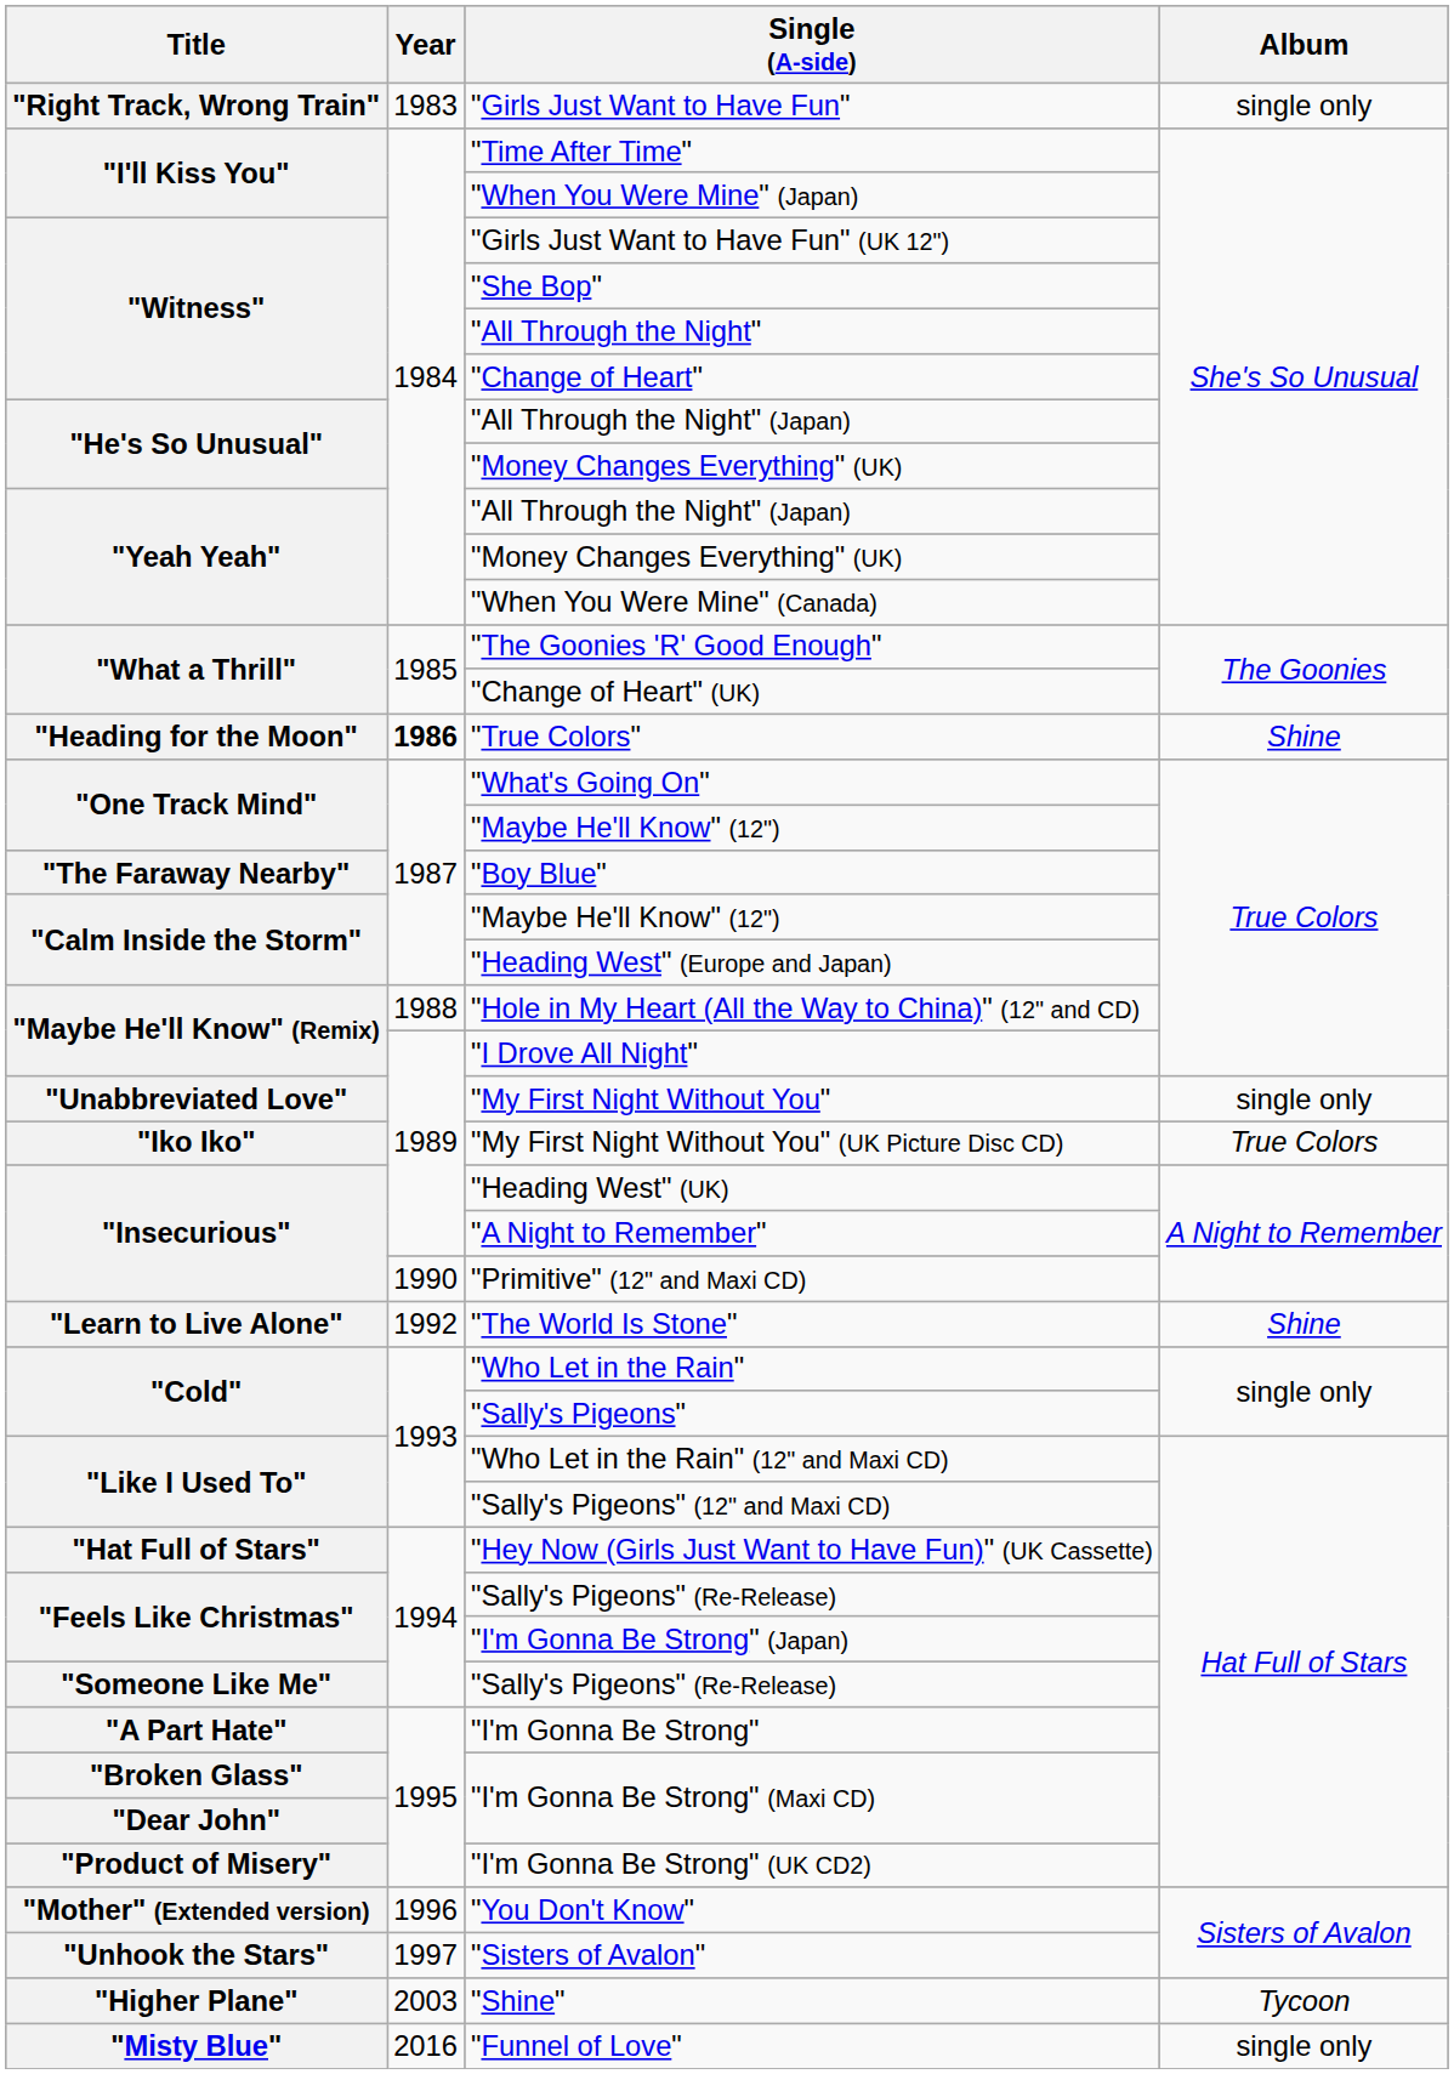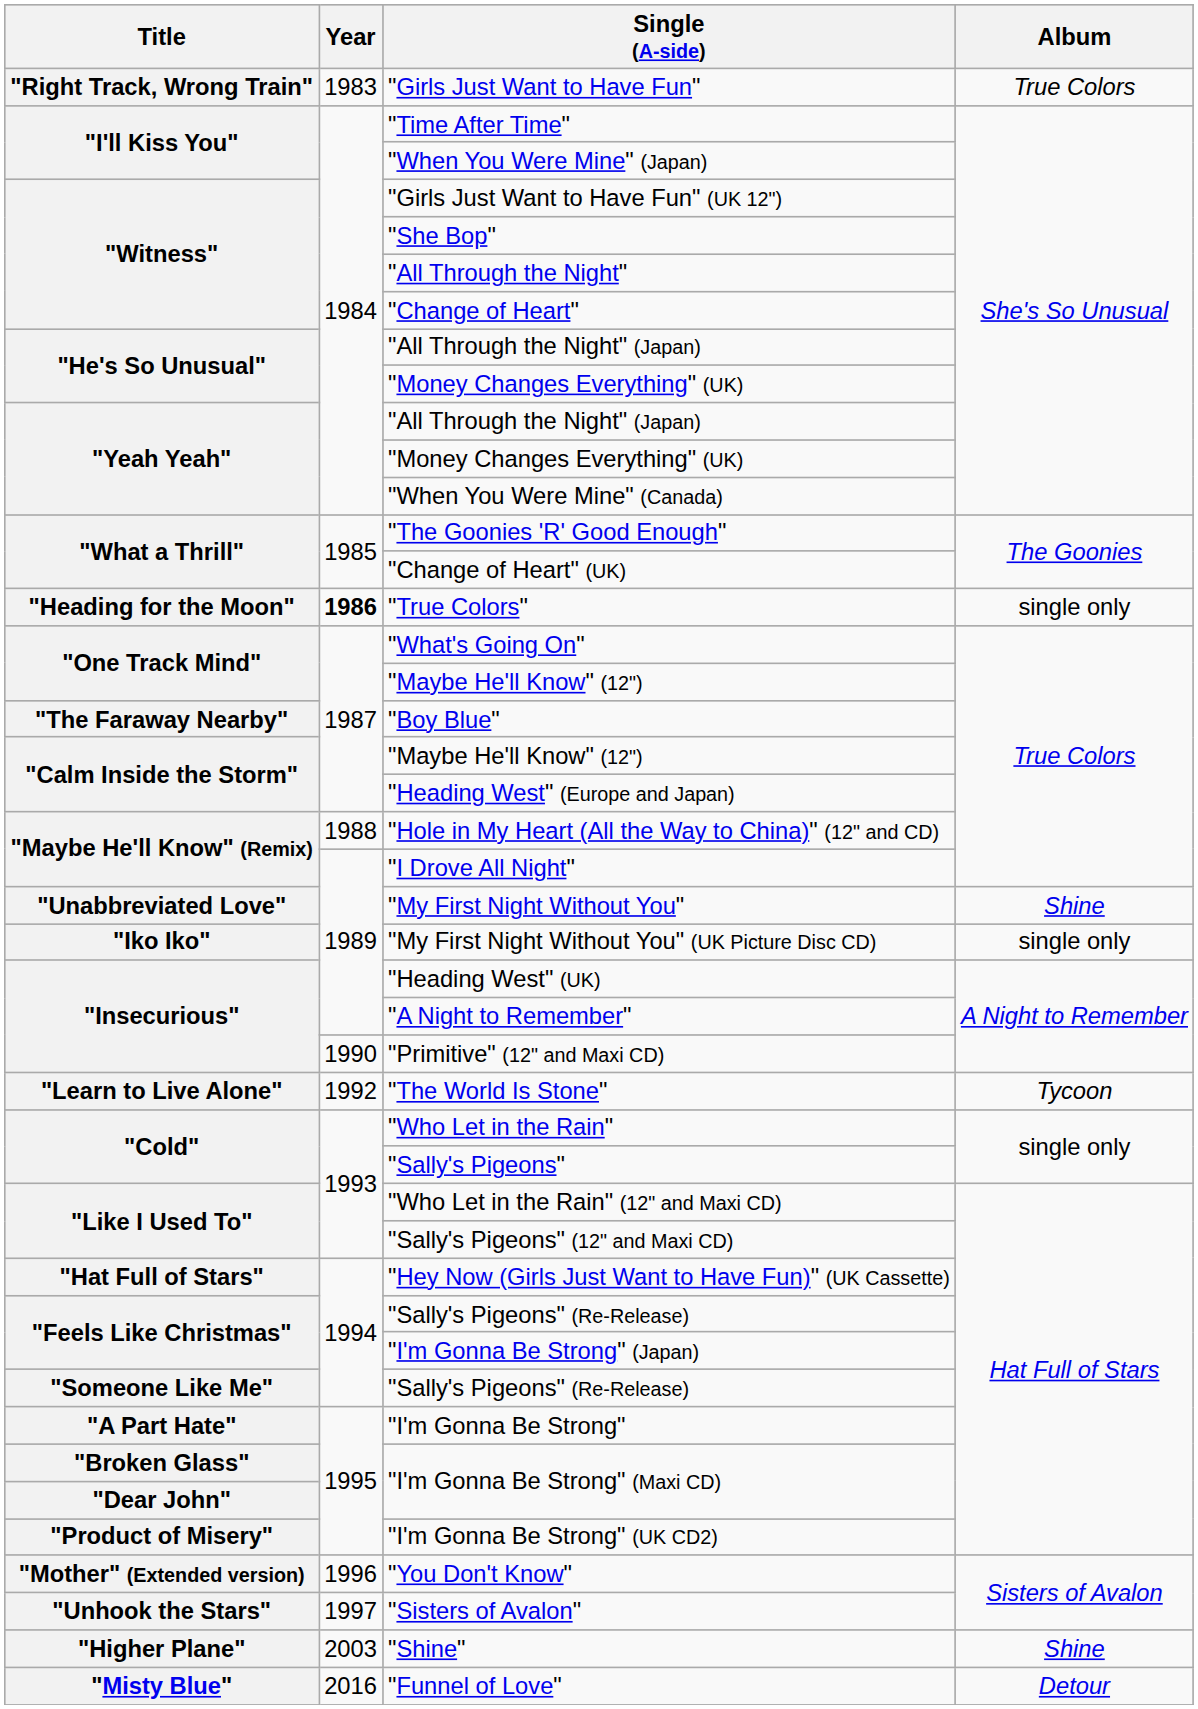 <table class="wikitable plainrowheaders" style="font-size:91%">
 <tr>
 <th scope="col">Title</th>
 <th scope="col">Year</th>
 <th scope="col">Single <br><small>(<a href='#'>A-side</a>)</small></th>
 <th scope="col">Album</th>
 </tr>
 <tr>
 <th scope="row">"Right Track, Wrong Train"</th>
 <td>1983</td>
 <td>"<a href='#'>Girls Just Want to Have Fun</a>"</td>
-<td align=center>single only</td>
+<td align=center><em>True Colors</em></td>
 </tr>
 <tr>
 <th scope="row" rowspan=2>"I'll Kiss You"</th>
 <td rowspan=11>1984</td>
 <td>"<a href='#'>Time After Time</a>"</td>
 <td rowspan="11" style="text-align:center;"><em><a href='#'>She's So Unusual</a></em></td>
 </tr>
 <tr>
 <td>"<a href='#'>When You Were Mine</a>" <small>(Japan)</small></td>
 </tr>
 <tr>
 <th scope="row" rowspan=4>"Witness"</th>
 <td>"Girls Just Want to Have Fun" <small>(UK 12")</small></td>
 </tr>
 <tr>
 <td>"<a href='#'>She Bop</a>"</td>
 </tr>
 <tr>
 <td>"<a href='#'>All Through the Night</a>"</td>
 </tr>
 <tr>
 <td>"<a href='#'>Change of Heart</a>"</td>
 </tr>
 <tr>
 <th scope="row" rowspan=2>"He's So Unusual"</th>
 <td>"All Through the Night" <small>(Japan)</small></td>
 </tr>
 <tr>
 <td>"<a href='#'>Money Changes Everything</a>" <small>(UK)</small></td>
 </tr>
 <tr>
 <th scope="row" rowspan=3>"Yeah Yeah"</th>
 <td>"All Through the Night" <small>(Japan)</small></td>
 </tr>
 <tr>
 <td>"Money Changes Everything" <small>(UK)</small></td>
 </tr>
 <tr>
 <td>"When You Were Mine" <small>(Canada)</small></td>
 </tr>
 <tr>
 <th scope="row" rowspan=2>"What a Thrill"</th>
 <td rowspan=2>1985</td>
 <td>"<a href='#'>The Goonies 'R' Good Enough</a>"</td>
 <td rowspan="2" style="text-align:center;"><em><a href='#'>The Goonies</a></em></td>
 </tr>
 <tr>
 <td>"Change of Heart" <small>(UK)</small></td>
 </tr>
 <tr>
 <th scope="row">"Heading for the Moon"</th>
 <td><strong>1986</strong></td>
 <td>"<a href='#'>True Colors</a>"</td>
-<td align=center><em><a href='#'>Shine</a></em></td>
+<td align=center>single only</td>
 </tr>
 <tr>
 <th scope="row" rowspan=2>"One Track Mind"</th>
 <td rowspan=5>1987</td>
 <td>"<a href='#'>What's Going On</a>"</td>
 <td rowspan="7" style="text-align:center;"><em><a href='#'>True Colors</a></em></td>
 </tr>
 <tr>
 <td>"<a href='#'>Maybe He'll Know</a>" <small>(12")</small></td>
 </tr>
 <tr>
 <th scope="row">"The Faraway Nearby"</th>
 <td>"<a href='#'>Boy Blue</a>"</td>
 </tr>
 <tr>
 <th scope="row" rowspan=2>"Calm Inside the Storm"</th>
 <td>"Maybe He'll Know" <small>(12")</small></td>
 </tr>
 <tr>
 <td>"<a href='#'>Heading West</a>" <small>(Europe and Japan)</small></td>
 </tr>
 <tr>
 <th scope="row" rowspan=2>"Maybe He'll Know" <small>(Remix)</small></th>
 <td>1988</td>
 <td>"<a href='#'>Hole in My Heart (All the Way to China)</a>" <small>(12" and CD)</small></td>
 </tr>
 <tr>
 <td rowspan=5>1989</td>
 <td>"<a href='#'>I Drove All Night</a>"</td>
 </tr>
 <tr>
 <th scope="row">"Unabbreviated Love"</th>
 <td>"<a href='#'>My First Night Without You</a>"</td>
-<td align=center>single only</td>
+<td align=center><em><a href='#'>Shine</a></em></td>
 </tr>
 <tr>
 <th scope="row">"Iko Iko"</th>
 <td>"My First Night Without You" <small>(UK Picture Disc CD)</small></td>
-<td align=center><em>True Colors</em></td>
+<td align=center>single only</td>
 </tr>
 <tr>
 <th scope="row" rowspan=3>"Insecurious"</th>
 <td>"Heading West" <small>(UK)</small></td>
 <td style="text-align:center;" rowspan="3"><em><a href='#'>A Night to Remember</a></em></td>
 </tr>
 <tr>
 <td>"<a href='#'>A Night to Remember</a>"</td>
 </tr>
 <tr>
 <td>1990</td>
 <td>"Primitive" <small>(12" and Maxi CD)</small></td>
 </tr>
 <tr>
 <th scope="row">"Learn to Live Alone"</th>
 <td>1992</td>
 <td>"<a href='#'>The World Is Stone</a>"</td>
-<td align=center><em><a href='#'>Shine</a></em></td>
+<td align=center><em>Tycoon</em></td>
 </tr>
 <tr>
 <th scope="row" rowspan=2>"Cold"</th>
 <td rowspan=4>1993</td>
 <td>"<a href='#'>Who Let in the Rain</a>"</td>
 <td rowspan="2" style="text-align:center;">single only</td>
 </tr>
 <tr>
 <td>"<a href='#'>Sally's Pigeons</a>"</td>
 </tr>
 <tr>
 <th scope="row" rowspan=2>"Like I Used To"</th>
 <td>"Who Let in the Rain" <small>(12" and Maxi CD)</small></td>
 <td rowspan="10" style="text-align:center;"><em><a href='#'>Hat Full of Stars</a></em></td>
 </tr>
 <tr>
 <td>"Sally's Pigeons" <small>(12" and Maxi CD)</small></td>
 </tr>
 <tr>
 <th scope="row">"Hat Full of Stars"</th>
 <td rowspan=4>1994</td>
 <td>"<a href='#'>Hey Now (Girls Just Want to Have Fun)</a>" <small>(UK Cassette)</small></td>
 </tr>
 <tr>
 <th scope="row" rowspan=2>"Feels Like Christmas"</th>
 <td>"Sally's Pigeons" <small>(Re-Release)</small></td>
 </tr>
 <tr>
 <td>"<a href='#'>I'm Gonna Be Strong</a>" <small>(Japan)</small></td>
 </tr>
 <tr>
 <th scope="row">"Someone Like Me"</th>
 <td>"Sally's Pigeons" <small>(Re-Release)</small></td>
 </tr>
 <tr>
 <th scope="row">"A Part Hate"</th>
 <td rowspan=4>1995</td>
 <td>"I'm Gonna Be Strong"</td>
 </tr>
 <tr>
 <th scope="row">"Broken Glass"</th>
 <td rowspan=2>"I'm Gonna Be Strong" <small>(Maxi CD)</small></td>
 </tr>
 <tr>
 <th scope="row">"Dear John"</th>
 </tr>
 <tr>
 <th scope="row">"Product of Misery"</th>
 <td>"I'm Gonna Be Strong" <small>(UK CD2)</small></td>
 </tr>
 <tr>
 <th scope="row">"Mother" <small>(Extended version)</small></th>
 <td>1996</td>
 <td>"<a href='#'>You Don't Know</a>"</td>
 <td rowspan="2" style="text-align:center;"><em><a href='#'>Sisters of Avalon</a></em></td>
 </tr>
 <tr>
 <th scope="row">"Unhook the Stars"</th>
 <td>1997</td>
 <td>"<a href='#'>Sisters of Avalon</a>"</td>
 </tr>
 <tr>
 <th scope="row">"Higher Plane"</th>
 <td>2003</td>
 <td>"<a href='#'>Shine</a>"</td>
-<td align=center><em>Tycoon</em></td>
+<td align=center><em><a href='#'>Shine</a></em></td>
 </tr>
 <tr>
 <th scope="row">"<a href='#'>Misty Blue</a>"</th>
 <td>2016</td>
 <td>"<a href='#'>Funnel of Love</a>"</td>
-<td align=center>single only</td>
+<td align=center><em><a href='#'>Detour</a></em></td>
 </tr>
 </table>
